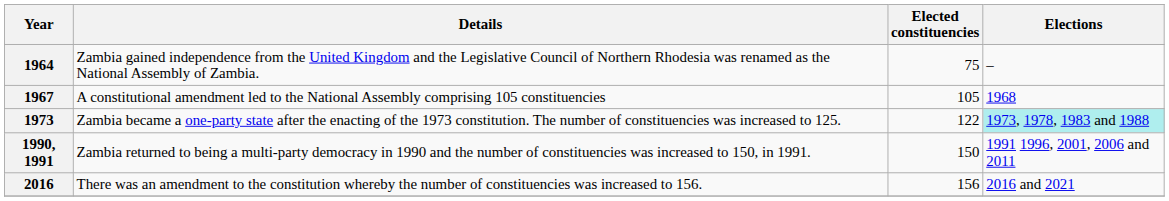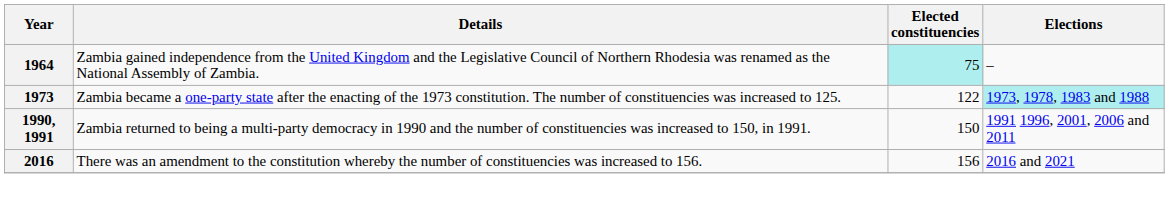 <table class="wikitable sortable">
 <tr>
 <th scope=col>Year</th>
 <th scope=col class=unsortable>Details</th>
 <th scope=col>Elected<br>constituencies</th>
 <th scope=col>Elections</th>
 </tr>
 <tr>
 <th scope=row>1964</th>
 <td>Zambia gained independence from the <a href='#'>United Kingdom</a> and the Legislative Council of Northern Rhodesia was renamed as the National Assembly of Zambia.</td>
-<td align=right>75</td>
+<td align=right style="background: paleturquoise;">75</td>
 <td>–</td>
-</tr>
-<tr>
-<th scope=row>1967</th>
-<td>A constitutional amendment led to the National Assembly comprising 105 constituencies</td>
-<td align=right>105</td>
-<td><a href='#'>1968</a></td>
 </tr>
 <tr>
 <th scope=row>1973</th>
 <td>Zambia became a <a href='#'>one-party state</a> after the enacting of the 1973 constitution. The number of constituencies was increased to 125.</td>
 <td align=right>122</td>
 <td style="background: paleturquoise;"><a href='#'>1973</a>, <a href='#'>1978</a>, <a href='#'>1983</a> and <a href='#'>1988</a></td>
 </tr>
 <tr>
 <th scope=row>1990, 1991</th>
 <td>Zambia returned to being a multi-party democracy in 1990 and the number of constituencies was increased to 150, in 1991.</td>
 <td align=right>150</td>
 <td><a href='#'>1991</a> <a href='#'>1996</a>, <a href='#'>2001</a>, <a href='#'>2006</a> and <a href='#'>2011</a></td>
 </tr>
 <tr>
 <th scope=row>2016</th>
 <td>There was an amendment to the constitution whereby the number of constituencies was increased to 156.</td>
 <td align=right>156</td>
 <td><a href='#'>2016</a> and <a href='#'>2021</a></td>
 </tr>
 <tr>
 </tr>
 </table>
